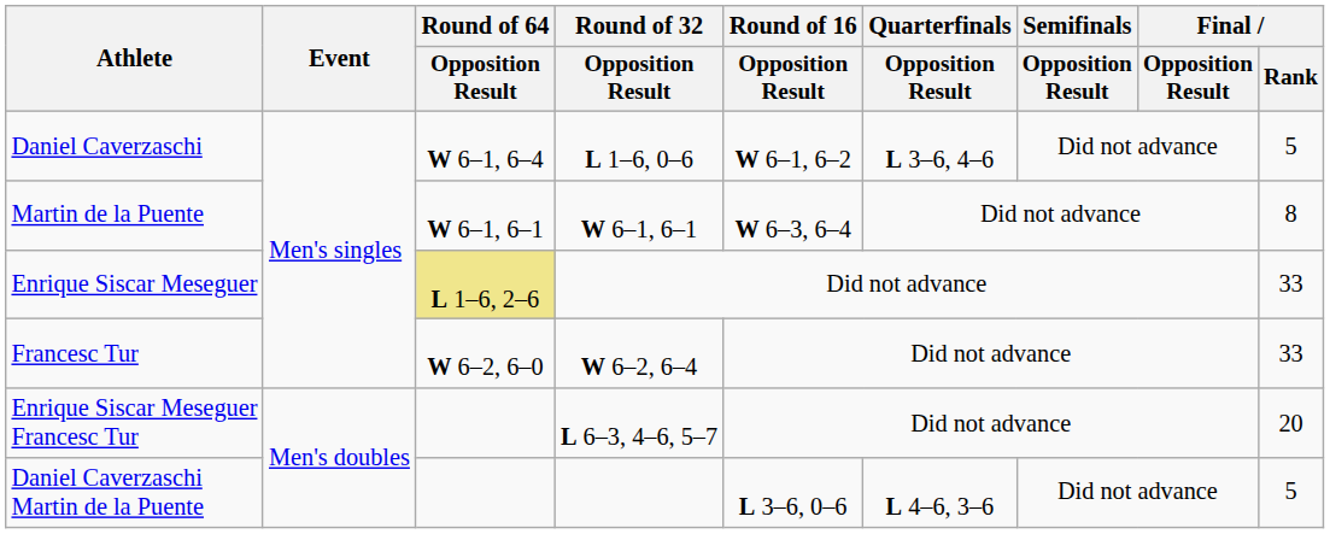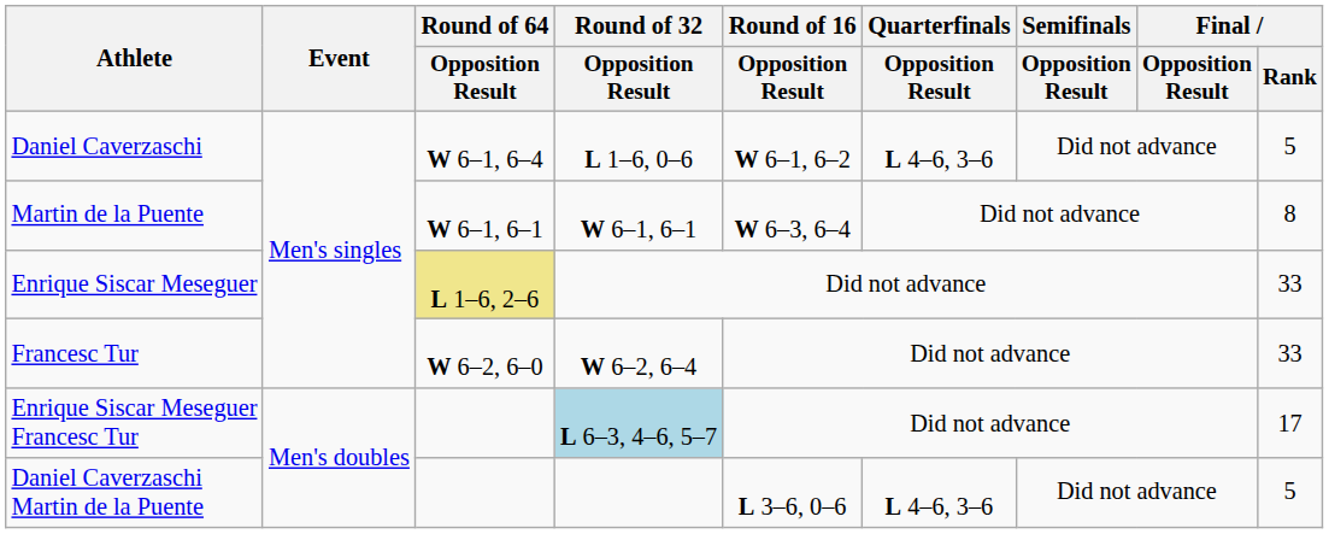 <table class="wikitable" style="font-size:90%;">
 <tr>
 <th rowspan=2>Athlete</th>
 <th rowspan=2>Event</th>
 <th>Round of 64</th>
 <th>Round of 32</th>
 <th>Round of 16</th>
 <th>Quarterfinals</th>
 <th>Semifinals</th>
 <th colspan=2>Final / </th>
 </tr>
 <tr style="font-size:95%">
 <th>Opposition<br>Result</th>
 <th>Opposition<br>Result</th>
 <th>Opposition<br>Result</th>
 <th>Opposition<br>Result</th>
 <th>Opposition<br>Result</th>
 <th>Opposition<br>Result</th>
 <th>Rank</th>
 </tr>
 <tr align=center>
 <td align=left><a href='#'>Daniel Caverzaschi</a></td>
 <td rowspan=4 align=left><a href='#'>Men's singles</a></td>
 <td><br><strong>W</strong> 6–1, 6–4</td>
 <td><br><strong>L</strong> 1–6, 0–6</td>
 <td><br><strong>W</strong> 6–1, 6–2</td>
-<td><br><strong>L</strong> 3–6, 4–6</td>
+<td><br><strong>L</strong> 4–6, 3–6</td>
 <td colspan="2">Did not advance</td>
 <td>5</td>
 </tr>
 <tr align=center>
 <td align=left><a href='#'>Martin de la Puente</a></td>
 <td><br><strong>W</strong> 6–1, 6–1</td>
 <td><br><strong>W</strong> 6–1, 6–1</td>
 <td><br><strong>W</strong> 6–3, 6–4</td>
 <td colspan="3">Did not advance</td>
 <td>8</td>
 </tr>
 <tr align=center>
 <td align=left><a href='#'>Enrique Siscar Meseguer</a></td>
 <td style="background: khaki;"><br><strong>L</strong> 1–6, 2–6</td>
 <td colspan="5">Did not advance</td>
 <td>33</td>
 </tr>
 <tr align=center>
 <td align=left><a href='#'>Francesc Tur</a></td>
 <td><br><strong>W</strong> 6–2, 6–0</td>
 <td><br><strong>W</strong> 6–2, 6–4</td>
 <td colspan="4">Did not advance</td>
 <td>33</td>
 </tr>
 <tr align=center>
 <td align=left><a href='#'>Enrique Siscar Meseguer</a><br><a href='#'>Francesc Tur</a></td>
 <td rowspan="2"><a href='#'>Men's doubles</a></td>
 <td></td>
-<td><br><strong>L</strong> 6–3, 4–6, 5–7</td>
+<td style="background: lightblue;"><br><strong>L</strong> 6–3, 4–6, 5–7</td>
 <td colspan="4">Did not advance</td>
-<td>20</td>
+<td>17</td>
 </tr>
 <tr align=center>
 <td align=left><a href='#'>Daniel Caverzaschi</a><br><a href='#'>Martin de la Puente</a></td>
 <td></td>
 <td></td>
 <td><br><strong>L</strong> 3–6, 0–6</td>
 <td><br><strong>L</strong> 4–6, 3–6</td>
 <td colspan="2">Did not advance</td>
 <td>5</td>
 </tr>
 </table>
